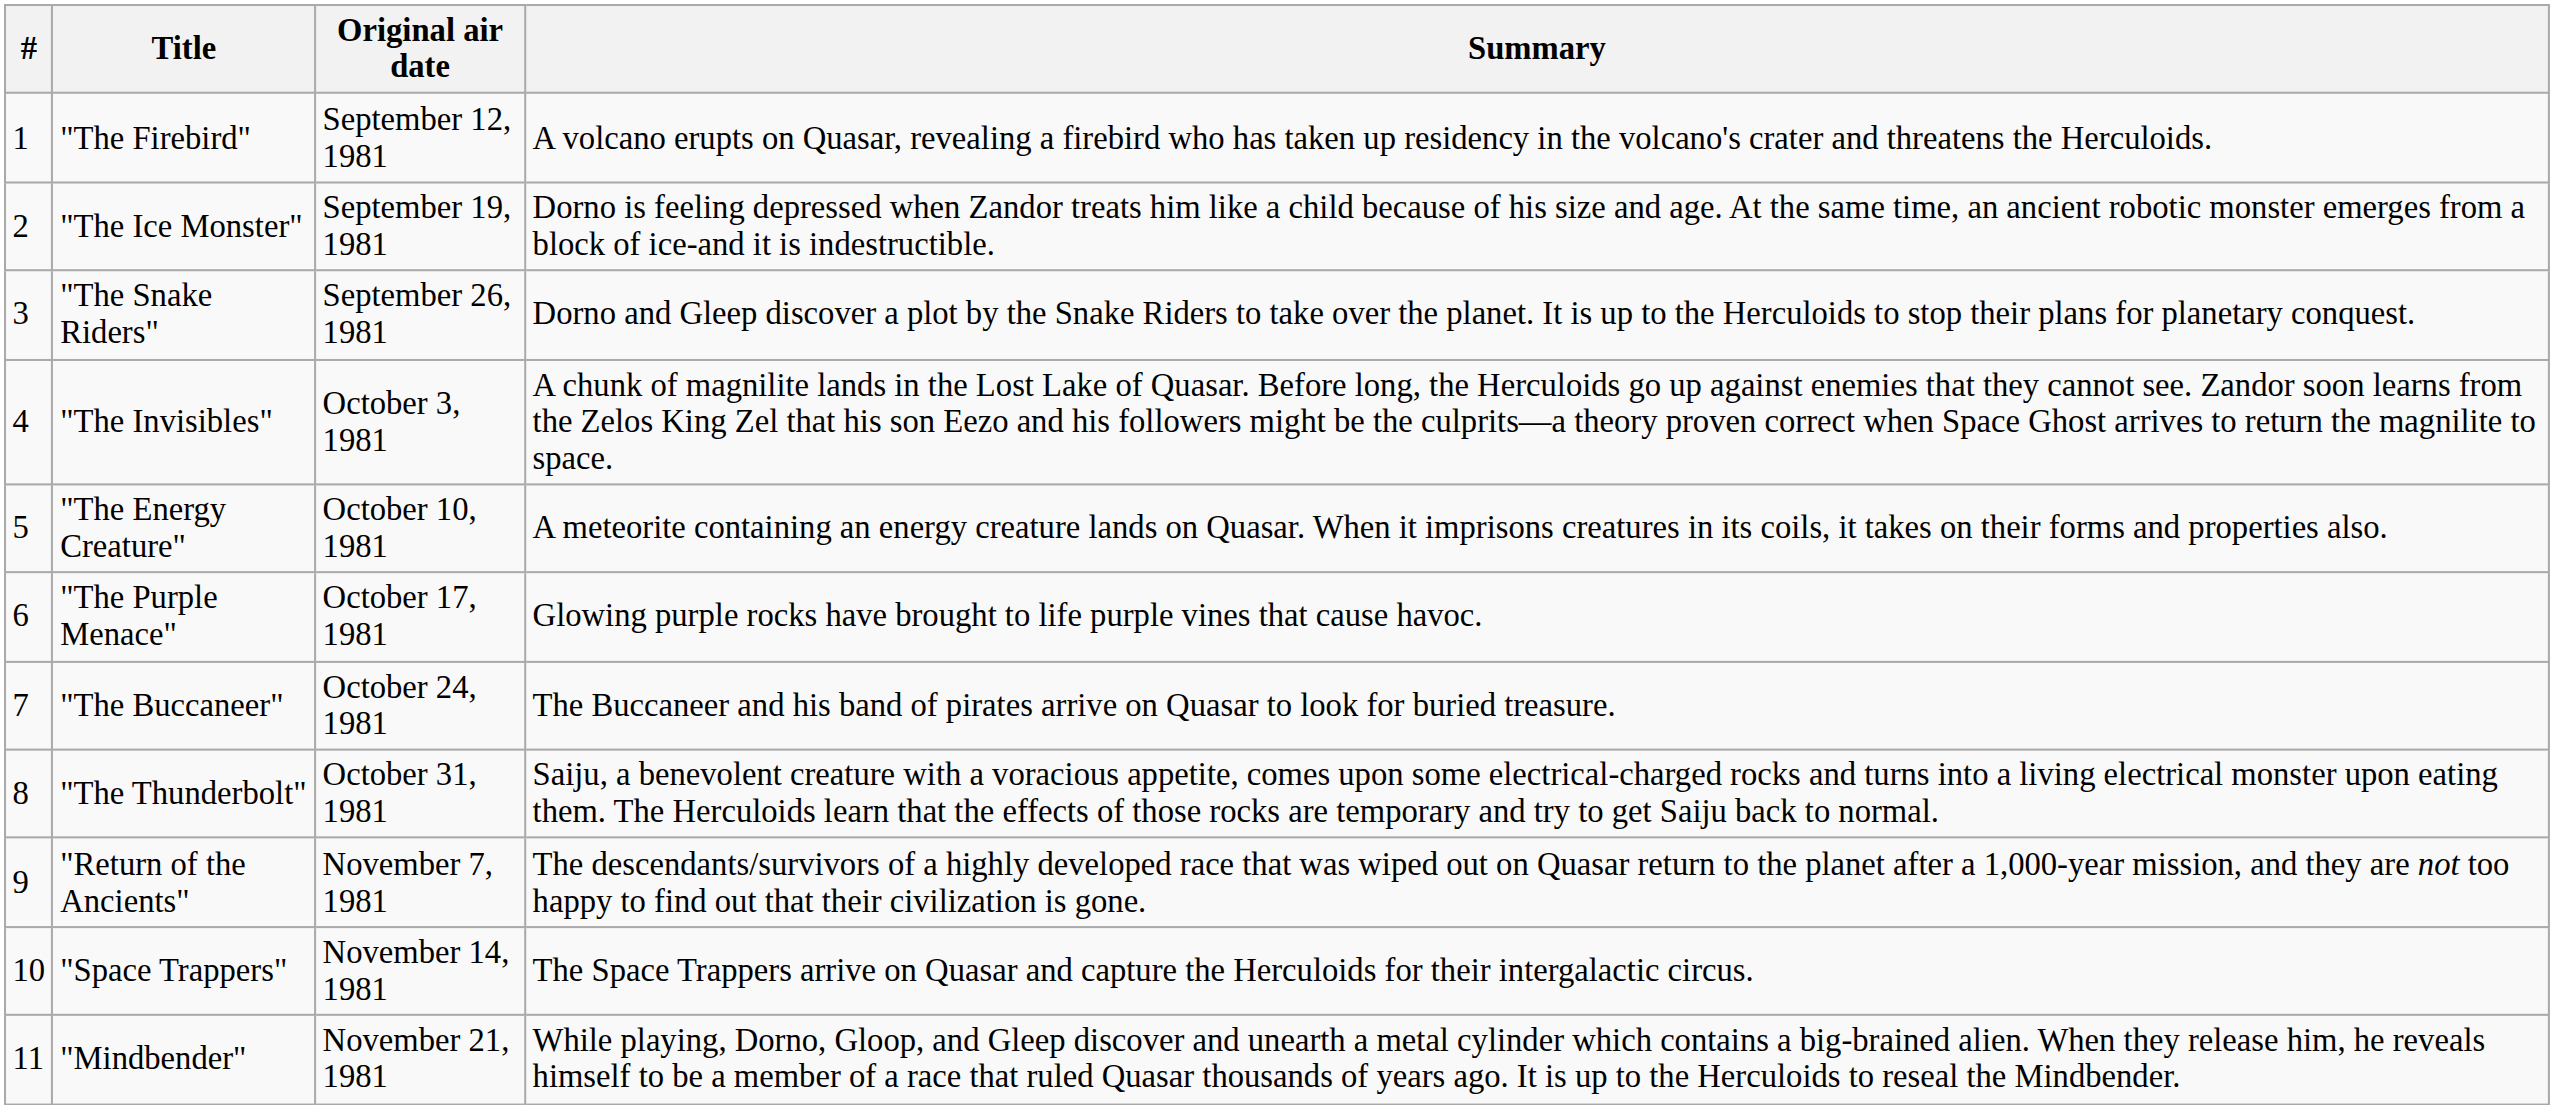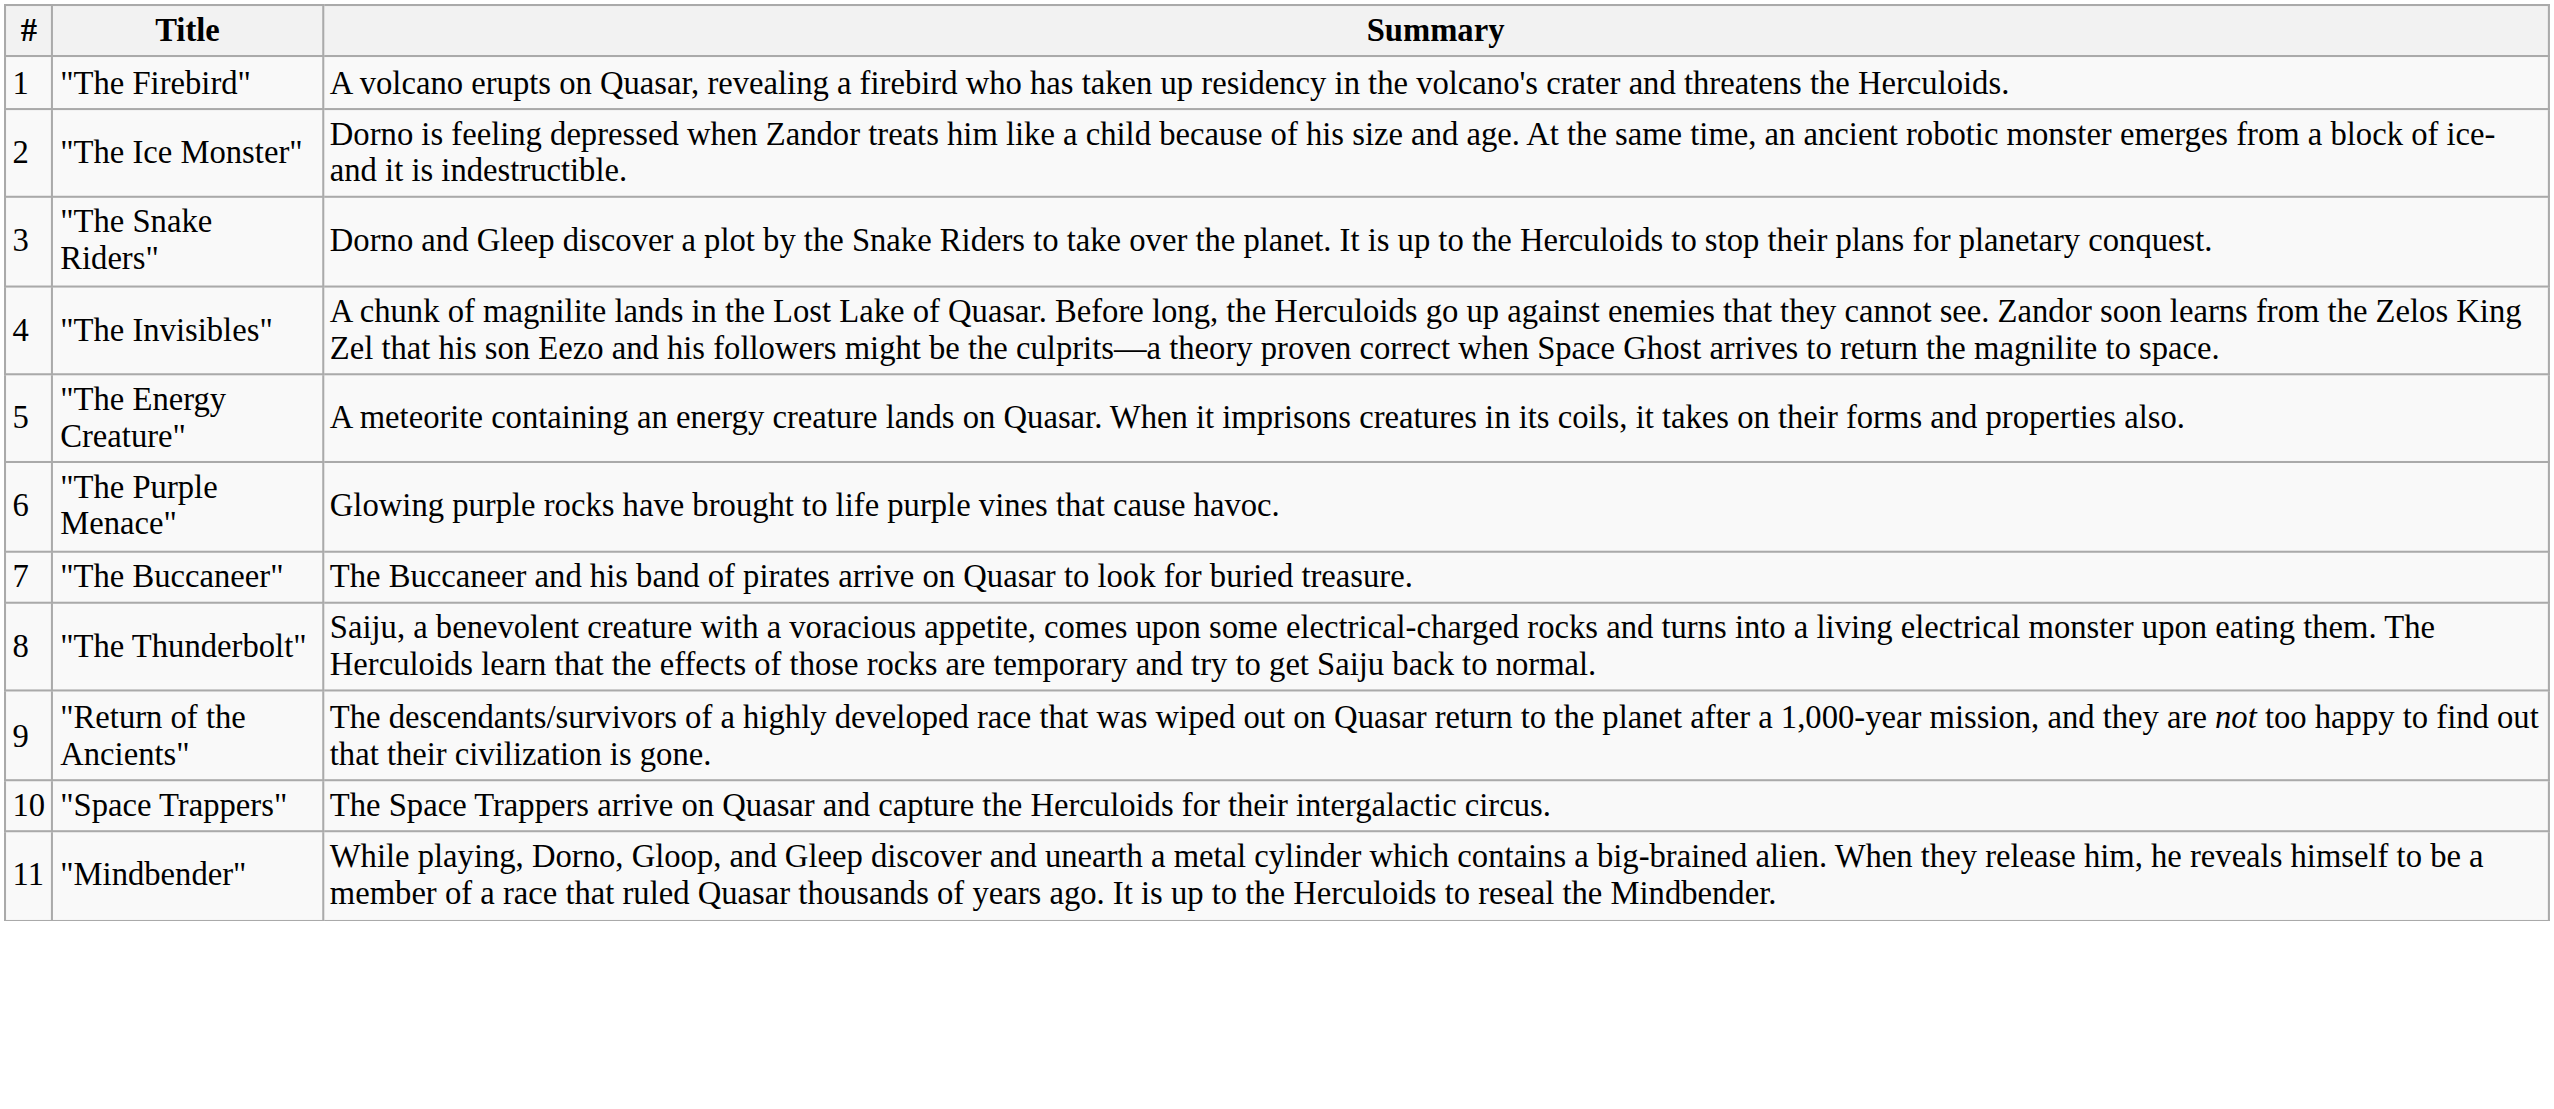 <table class=wikitable>
 <tr>
 <th>#</th>
 <th>Title</th>
-<th>Original air date</th>
 <th>Summary</th>
 </tr>
 <tr>
 <td>1</td>
 <td>"The Firebird"</td>
-<td>September 12, 1981</td>
 <td>A volcano erupts on Quasar, revealing a firebird who has taken up residency in the volcano's crater and threatens the Herculoids.</td>
 </tr>
 <tr>
 <td>2</td>
 <td>"The Ice Monster"</td>
-<td>September 19, 1981</td>
 <td>Dorno is feeling depressed when Zandor treats him like a child because of his size and age. At the same time, an ancient robotic monster emerges from a block of ice-and it is indestructible.</td>
 </tr>
 <tr>
 <td>3</td>
 <td>"The Snake Riders"</td>
-<td>September 26, 1981</td>
 <td>Dorno and Gleep discover a plot by the Snake Riders to take over the planet. It is up to the Herculoids to stop their plans for planetary conquest.</td>
 </tr>
 <tr>
 <td>4</td>
 <td>"The Invisibles"</td>
-<td>October 3, 1981</td>
 <td>A chunk of magnilite lands in the Lost Lake of Quasar. Before long, the Herculoids go up against enemies that they cannot see. Zandor soon learns from the Zelos King Zel that his son Eezo and his followers might be the culprits—a theory proven correct when Space Ghost arrives to return the magnilite to space.</td>
 </tr>
 <tr>
 <td>5</td>
 <td>"The Energy Creature"</td>
-<td>October 10, 1981</td>
 <td>A meteorite containing an energy creature lands on Quasar. When it imprisons creatures in its coils, it takes on their forms and properties also.</td>
 </tr>
 <tr>
 <td>6</td>
 <td>"The Purple Menace"</td>
-<td>October 17, 1981</td>
 <td>Glowing purple rocks have brought to life purple vines that cause havoc.</td>
 </tr>
 <tr>
 <td>7</td>
 <td>"The Buccaneer"</td>
-<td>October 24, 1981</td>
 <td>The Buccaneer and his band of pirates arrive on Quasar to look for buried treasure.</td>
 </tr>
 <tr>
 <td>8</td>
 <td>"The Thunderbolt"</td>
-<td>October 31, 1981</td>
 <td>Saiju, a benevolent creature with a voracious appetite, comes upon some electrical-charged rocks and turns into a living electrical monster upon eating them. The Herculoids learn that the effects of those rocks are temporary and try to get Saiju back to normal.</td>
 </tr>
 <tr>
 <td>9</td>
 <td>"Return of the Ancients"</td>
-<td>November 7, 1981</td>
 <td>The descendants/survivors of a highly developed race that was wiped out on Quasar return to the planet after a 1,000-year mission, and they are <em>not</em> too happy to find out that their civilization is gone.</td>
 </tr>
 <tr>
 <td>10</td>
 <td>"Space Trappers"</td>
-<td>November 14, 1981</td>
 <td>The Space Trappers arrive on Quasar and capture the Herculoids for their intergalactic circus.</td>
 </tr>
 <tr>
 <td>11</td>
 <td>"Mindbender"</td>
-<td>November 21, 1981</td>
 <td>While playing, Dorno, Gloop, and Gleep discover and unearth a metal cylinder which contains a big-brained alien. When they release him, he reveals himself to be a member of a race that ruled Quasar thousands of years ago. It is up to the Herculoids to reseal the Mindbender.</td>
 </tr>
 </table>
